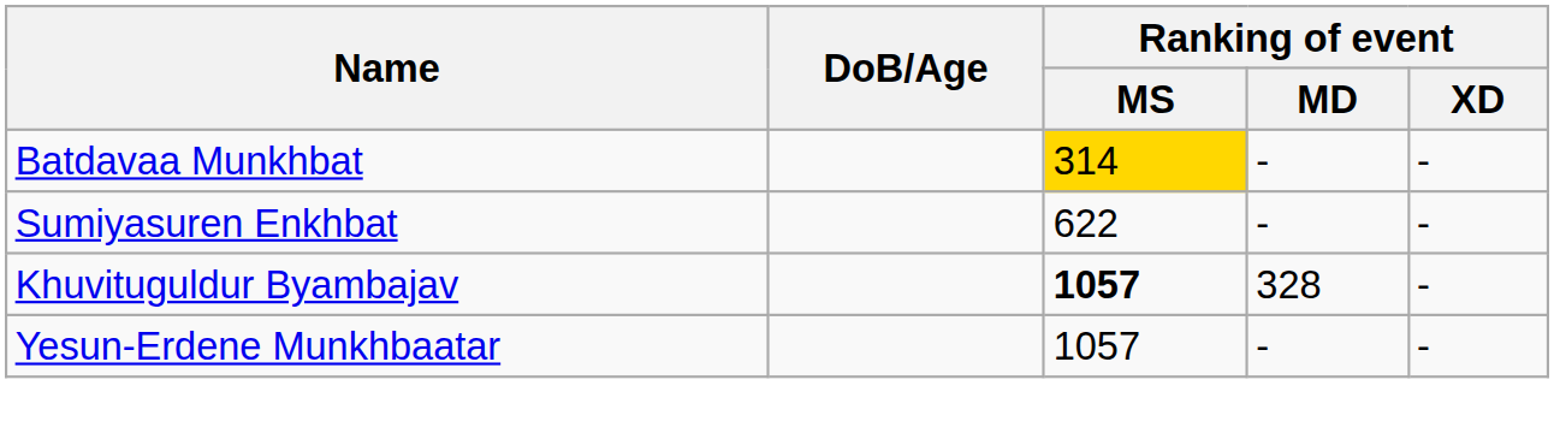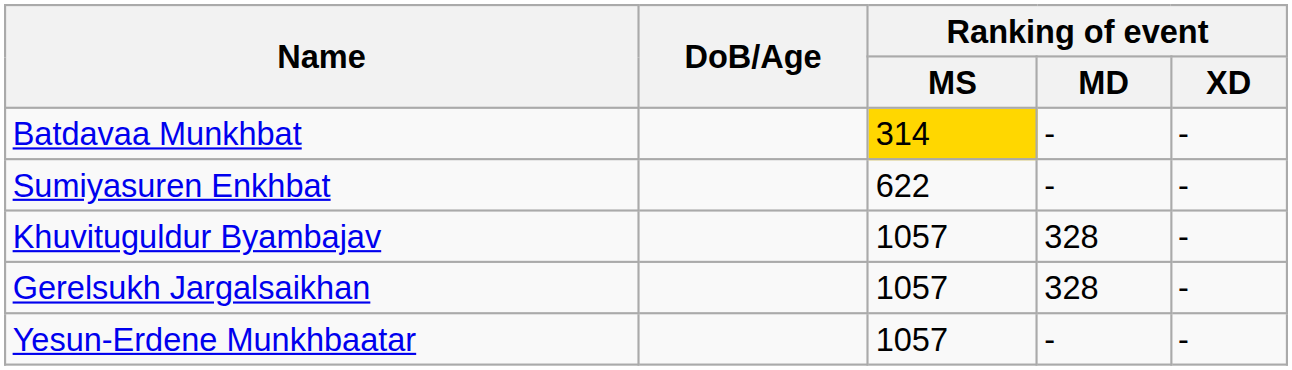 <table class="wikitable" style="width:600px; font-size:95%;">
 <tr>
 <th rowspan="2" align="left">Name</th>
 <th rowspan="2" align="left">DoB/Age</th>
 <th colspan="3" align="center">Ranking of event</th>
 </tr>
 <tr>
 <th align="center">MS</th>
 <th>MD</th>
 <th align="center">XD</th>
 </tr>
 <tr>
 <td><a href='#'>Batdavaa Munkhbat</a></td>
 <td></td>
 <td style="background: gold;">314</td>
 <td>-</td>
 <td>-</td>
 </tr>
 <tr>
 <td><a href='#'>Sumiyasuren Enkhbat</a></td>
 <td></td>
 <td>622</td>
 <td>-</td>
 <td>-</td>
 </tr>
 <tr>
 <td><a href='#'>Khuvituguldur Byambajav</a></td>
 <td></td>
-<td><strong>1057</strong></td>
+<td>1057</td>
+<td>328</td>
+<td>-</td>
+</tr>
+<tr>
+<td><a href='#'>Gerelsukh Jargalsaikhan</a></td>
+<td></td>
+<td>1057</td>
 <td>328</td>
 <td>-</td>
 </tr>
 <tr>
 <td><a href='#'>Yesun-Erdene Munkhbaatar</a></td>
 <td></td>
 <td>1057</td>
 <td>-</td>
 <td>-</td>
 </tr>
 </table>
